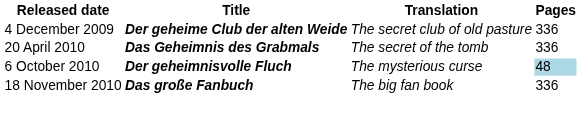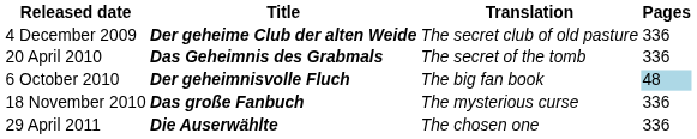 <table class="sortable">
 <tr>
 <th>Released date</th>
 <th>Title</th>
 <th>Translation</th>
 <th>Pages</th>
 </tr>
 <tr>
 <td>4 December 2009</td>
 <td><strong><em>Der geheime Club der alten Weide</em></strong></td>
 <td><em>The secret club of old pasture</em></td>
 <td>336</td>
 </tr>
 <tr>
 <td>20 April 2010</td>
 <td><strong><em>Das Geheimnis des Grabmals</em></strong></td>
 <td><em>The secret of the tomb</em></td>
 <td>336</td>
 </tr>
 <tr>
 <td>6 October 2010</td>
 <td><strong><em>Der geheimnisvolle Fluch</em></strong></td>
-<td><em>The mysterious curse</em></td>
+<td><em>The big fan book</em></td>
 <td style="background: lightblue;">48</td>
 </tr>
 <tr>
 <td>18 November 2010</td>
 <td><strong><em>Das große Fanbuch</em></strong></td>
-<td><em>The big fan book</em></td>
+<td><em>The mysterious curse</em></td>
+<td>336</td>
+</tr>
+<tr>
+<td>29 April 2011</td>
+<td><strong><em>Die Auserwählte</em></strong></td>
+<td><em>The chosen one</em></td>
 <td>336</td>
 </tr>
 </table>
